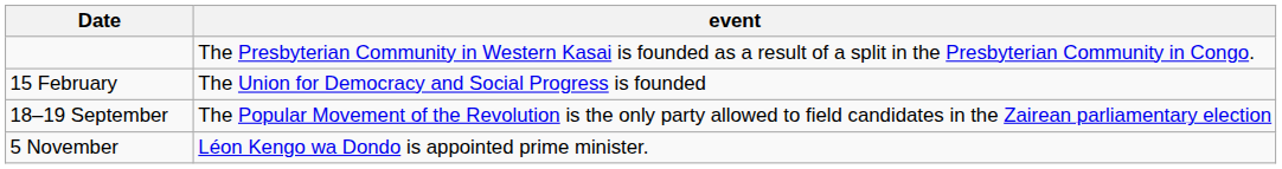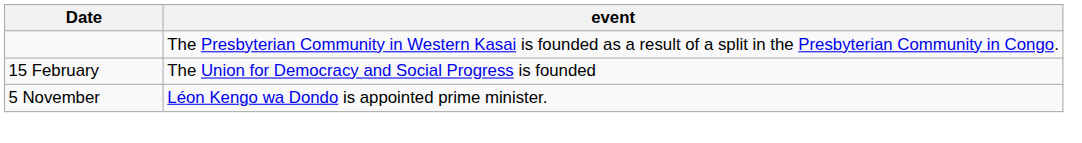 <table class=wikitable>
 <tr>
 <th style="width:9em">Date</th>
 <th>event</th>
 </tr>
 <tr>
 <td></td>
 <td>The <a href='#'>Presbyterian Community in Western Kasai</a> is founded as a result of a split in the <a href='#'>Presbyterian Community in Congo</a>.</td>
 </tr>
 <tr>
 <td>15 February</td>
 <td>The <a href='#'>Union for Democracy and Social Progress</a> is founded</td>
 </tr>
 <tr>
-<td>18–19 September</td>
-<td>The <a href='#'>Popular Movement of the Revolution</a> is the only party allowed to field candidates in the <a href='#'>Zairean parliamentary election</a></td>
-</tr>
-<tr>
 <td>5 November</td>
 <td><a href='#'>Léon Kengo wa Dondo</a> is appointed prime minister.</td>
 </tr>
 </table>
